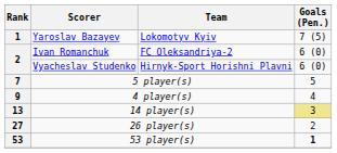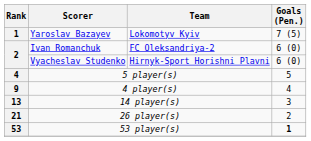 <table class="wikitable">
 <tr>
 <th>Rank</th>
 <th>Scorer</th>
 <th>Team</th>
 <th>Goals<br>(Pen.)</th>
 </tr>
 <tr>
 <th align=center rowspan=1>1</th>
 <td><a href='#'>Yaroslav Bazayev</a></td>
 <td><a href='#'>Lokomotyv Kyiv</a></td>
 <td align=center>7 (5)</td>
 </tr>
 <tr>
 <th align=center rowspan=2>2</th>
 <td><a href='#'>Ivan Romanchuk</a></td>
 <td><a href='#'>FC Oleksandriya-2</a></td>
 <td align=center>6 (0)</td>
 </tr>
 <tr>
 <td><a href='#'>Vyacheslav Studenko</a></td>
 <td><a href='#'>Hirnyk-Sport Horishni Plavni</a></td>
 <td align=center>6 (0)</td>
 </tr>
 <tr>
-<th align=center rowspan=1>7</th>
+<th align=center rowspan=1>4</th>
 <td colspan=2 align=center><em>5 player(s)</em></td>
 <td align=center>5</td>
 </tr>
 <tr>
 <th align=center rowspan=1>9</th>
 <td colspan=2 align=center><em>4 player(s)</em></td>
 <td align=center>4</td>
 </tr>
 <tr>
 <th align=center rowspan=1>13</th>
 <td colspan=2 align=center><em>14 player(s)</em></td>
-<td align=center style="background: khaki;">3</td>
+<td align=center>3</td>
 </tr>
 <tr>
-<th align=center rowspan=1>27</th>
+<th align=center rowspan=1>21</th>
 <td colspan=2 align=center><em>26 player(s)</em></td>
 <td align=center>2</td>
 </tr>
 <tr>
 <th align=center rowspan=1>53</th>
 <td colspan=2 align=center><em>53 player(s)</em></td>
 <td align=center><strong>1</strong></td>
 </tr>
 <tr>
 </tr>
 <tr>
 </tr>
 </table>
